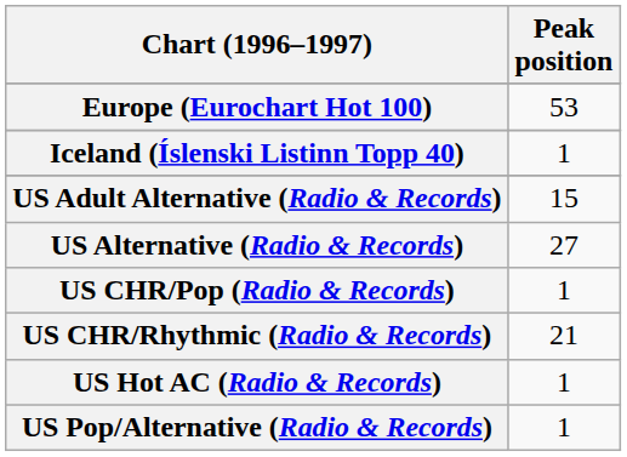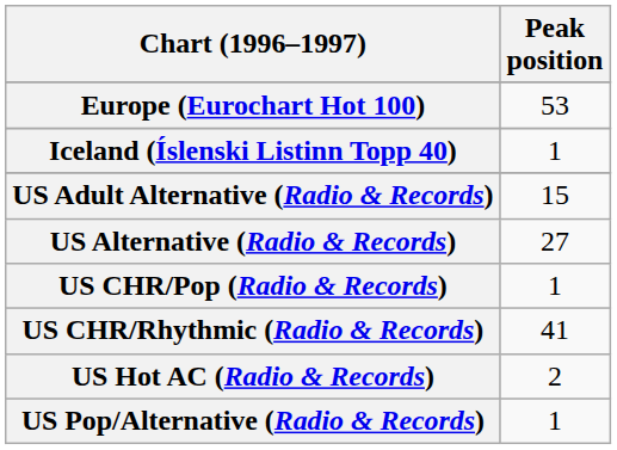 <table class="wikitable sortable plainrowheaders" style="text-align:center">
 <tr>
 <th>Chart (1996–1997)</th>
 <th>Peak<br>position</th>
 </tr>
 <tr>
 </tr>
 <tr>
 </tr>
 <tr>
 </tr>
 <tr>
 </tr>
 <tr>
 <th scope="row">Europe (<a href='#'>Eurochart Hot 100</a>)</th>
 <td>53</td>
 </tr>
 <tr>
 </tr>
 <tr>
 <th scope="row">Iceland (<a href='#'>Íslenski Listinn Topp 40</a>)</th>
 <td>1</td>
 </tr>
 <tr>
 </tr>
 <tr>
 </tr>
 <tr>
 </tr>
 <tr>
 </tr>
 <tr>
 </tr>
 <tr>
 </tr>
 <tr>
 </tr>
 <tr>
 </tr>
 <tr>
 </tr>
 <tr>
 </tr>
 <tr>
 </tr>
 <tr>
 </tr>
 <tr>
 <th scope="row">US Adult Alternative (<em><a href='#'>Radio & Records</a></em>)</th>
 <td>15</td>
 </tr>
 <tr>
 <th scope="row">US Alternative (<em><a href='#'>Radio & Records</a></em>)</th>
 <td>27</td>
 </tr>
 <tr>
 <th scope="row">US CHR/Pop (<em><a href='#'>Radio & Records</a></em>)</th>
 <td>1</td>
 </tr>
 <tr>
 <th scope="row">US CHR/Rhythmic (<em><a href='#'>Radio & Records</a></em>)</th>
-<td>21</td>
+<td>41</td>
 </tr>
 <tr>
 <th scope="row">US Hot AC (<em><a href='#'>Radio & Records</a></em>)</th>
-<td>1</td>
+<td>2</td>
 </tr>
 <tr>
 <th scope="row">US Pop/Alternative (<em><a href='#'>Radio & Records</a></em>)</th>
 <td>1</td>
 </tr>
 </table>
